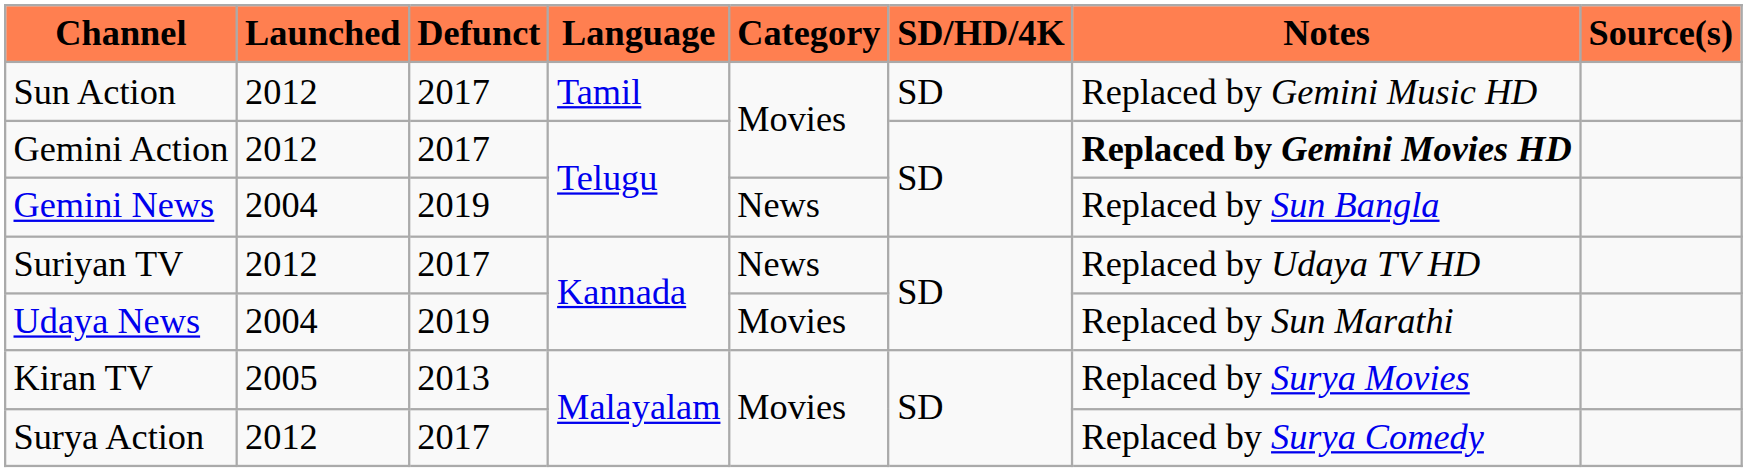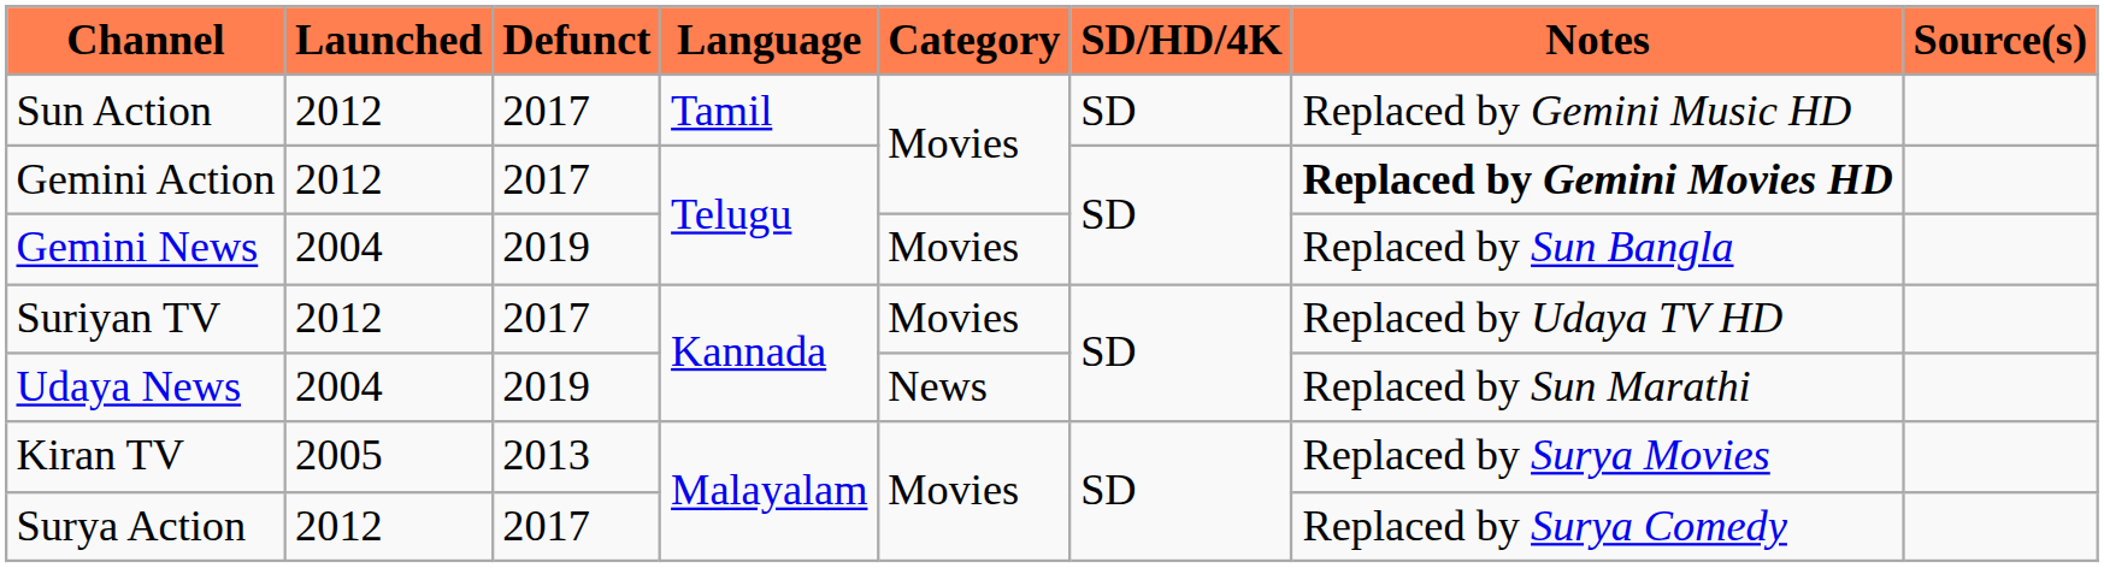 <table class="wikitable sortable">
 <tr>
 <th style="background:coral">Channel</th>
 <th style="background:coral">Launched</th>
 <th style="background:coral">Defunct</th>
 <th style="background:coral">Language</th>
 <th style="background:coral">Category</th>
 <th style="background:coral">SD/HD/4K</th>
 <th style="background:coral">Notes</th>
 <th style="background:coral">Source(s)</th>
 </tr>
 <tr>
 <td>Sun Action</td>
 <td>2012</td>
 <td>2017</td>
 <td><a href='#'>Tamil</a></td>
 <td rowspan="2">Movies</td>
 <td>SD</td>
 <td>Replaced by <em>Gemini Music HD</em></td>
 <td></td>
 </tr>
 <tr>
 <td>Gemini Action</td>
 <td>2012</td>
 <td>2017</td>
 <td rowspan="2"><a href='#'>Telugu</a></td>
 <td rowspan="2">SD</td>
 <td><strong>Replaced by <em>Gemini Movies HD</em></strong></td>
 <td></td>
 </tr>
 <tr>
 <td><a href='#'>Gemini News</a></td>
 <td>2004</td>
 <td>2019</td>
-<td>News</td>
+<td>Movies</td>
 <td>Replaced by <em><a href='#'>Sun Bangla</a></em></td>
 <td></td>
 </tr>
 <tr>
 <td>Suriyan TV</td>
 <td>2012</td>
 <td>2017</td>
 <td rowspan="2"><a href='#'>Kannada</a></td>
-<td>News</td>
+<td>Movies</td>
 <td rowspan="2">SD</td>
 <td>Replaced by <em>Udaya TV HD</em></td>
 <td></td>
 </tr>
 <tr>
 <td><a href='#'>Udaya News</a></td>
 <td>2004</td>
 <td>2019</td>
-<td>Movies</td>
+<td>News</td>
 <td>Replaced by <em>Sun Marathi</em></td>
 <td></td>
 </tr>
 <tr>
 <td>Kiran TV</td>
 <td>2005</td>
 <td>2013</td>
 <td rowspan="2"><a href='#'>Malayalam</a></td>
 <td rowspan="2">Movies</td>
 <td rowspan="2">SD</td>
 <td>Replaced by <em><a href='#'>Surya Movies</a></em></td>
 <td></td>
 </tr>
 <tr>
 <td>Surya Action</td>
 <td>2012</td>
 <td>2017</td>
 <td>Replaced by <em><a href='#'>Surya Comedy</a></em></td>
 <td></td>
 </tr>
 </table>
